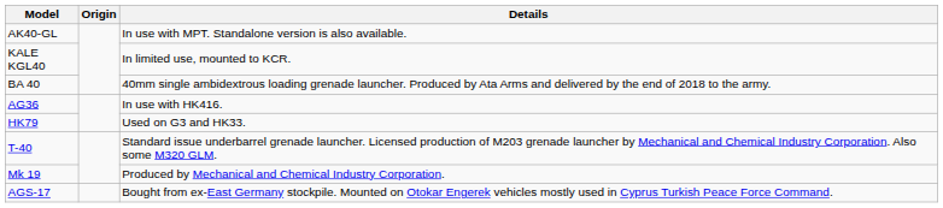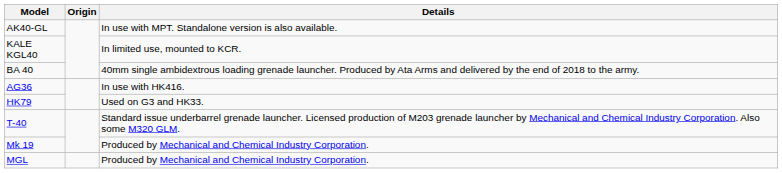 <table class="wikitable">
 <tr>
 <th>Model</th>
 <th>Origin</th>
 <th>Details</th>
 </tr>
 <tr>
 <td>AK40-GL</td>
 <td rowspan="3"></td>
 <td>In use with MPT. Standalone version is also available.</td>
 </tr>
 <tr>
 <td>KALE KGL40</td>
 <td>In limited use, mounted to KCR.</td>
 </tr>
 <tr>
 <td>BA 40</td>
 <td>40mm single ambidextrous loading grenade launcher. Produced by Ata Arms and delivered by the end of 2018 to the army.</td>
 </tr>
 <tr>
 <td><a href='#'>AG36</a></td>
 <td rowspan="2"></td>
 <td>In use with HK416.</td>
 </tr>
 <tr>
 <td><a href='#'>HK79</a></td>
 <td>Used on G3 and HK33.</td>
 </tr>
 <tr>
 <td><a href='#'>T-40</a></td>
 <td rowspan="2"><br></td>
 <td>Standard issue underbarrel grenade launcher. Licensed production of M203 grenade launcher by <a href='#'>Mechanical and Chemical Industry Corporation</a>. Also some <a href='#'>M320 GLM</a>.</td>
 </tr>
 <tr>
 <td><a href='#'>Mk 19</a></td>
 <td>Produced by <a href='#'>Mechanical and Chemical Industry Corporation</a>.</td>
 </tr>
 <tr>
-<td><a href='#'>AGS-17</a></td>
-<td></td>
-<td>Bought from ex-<a href='#'>East Germany</a> stockpile. Mounted on <a href='#'>Otokar Engerek</a> vehicles mostly used in <a href='#'>Cyprus Turkish Peace Force Command</a>.</td>
+<td><a href='#'>MGL</a></td>
+<td><br></td>
+<td>Produced by <a href='#'>Mechanical and Chemical Industry Corporation</a>.</td>
 </tr>
 </table>
